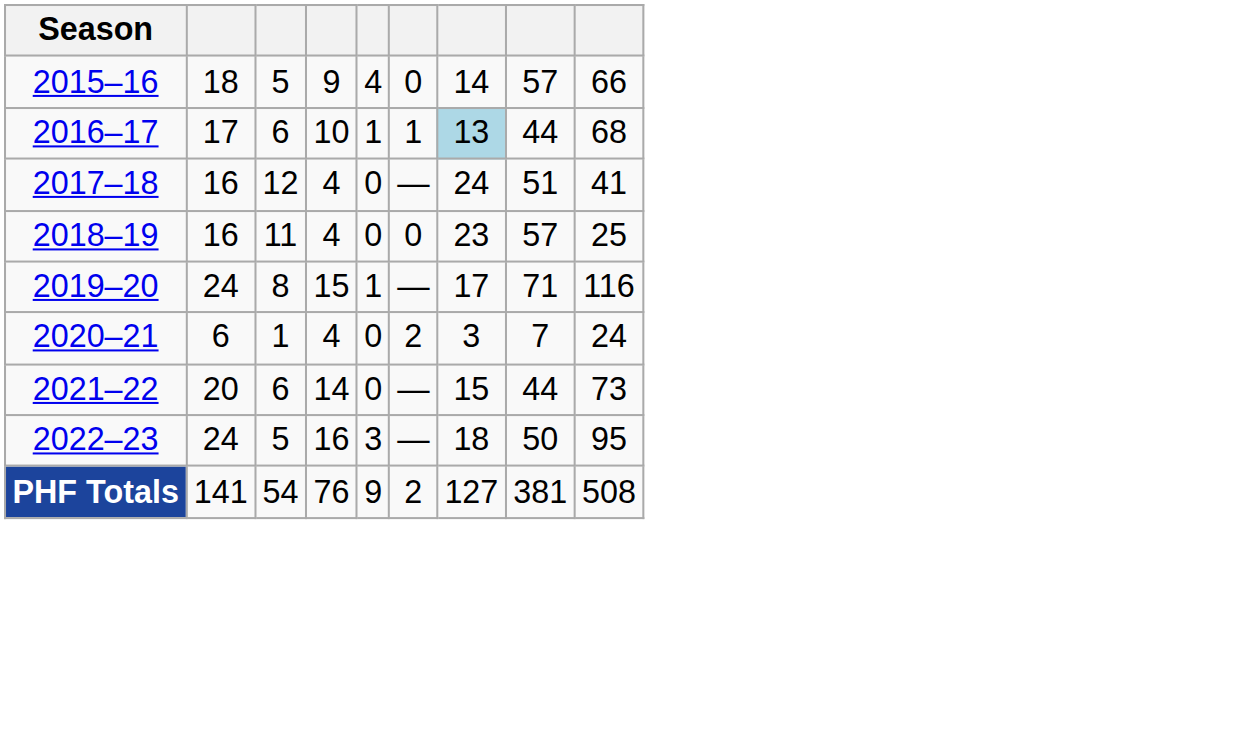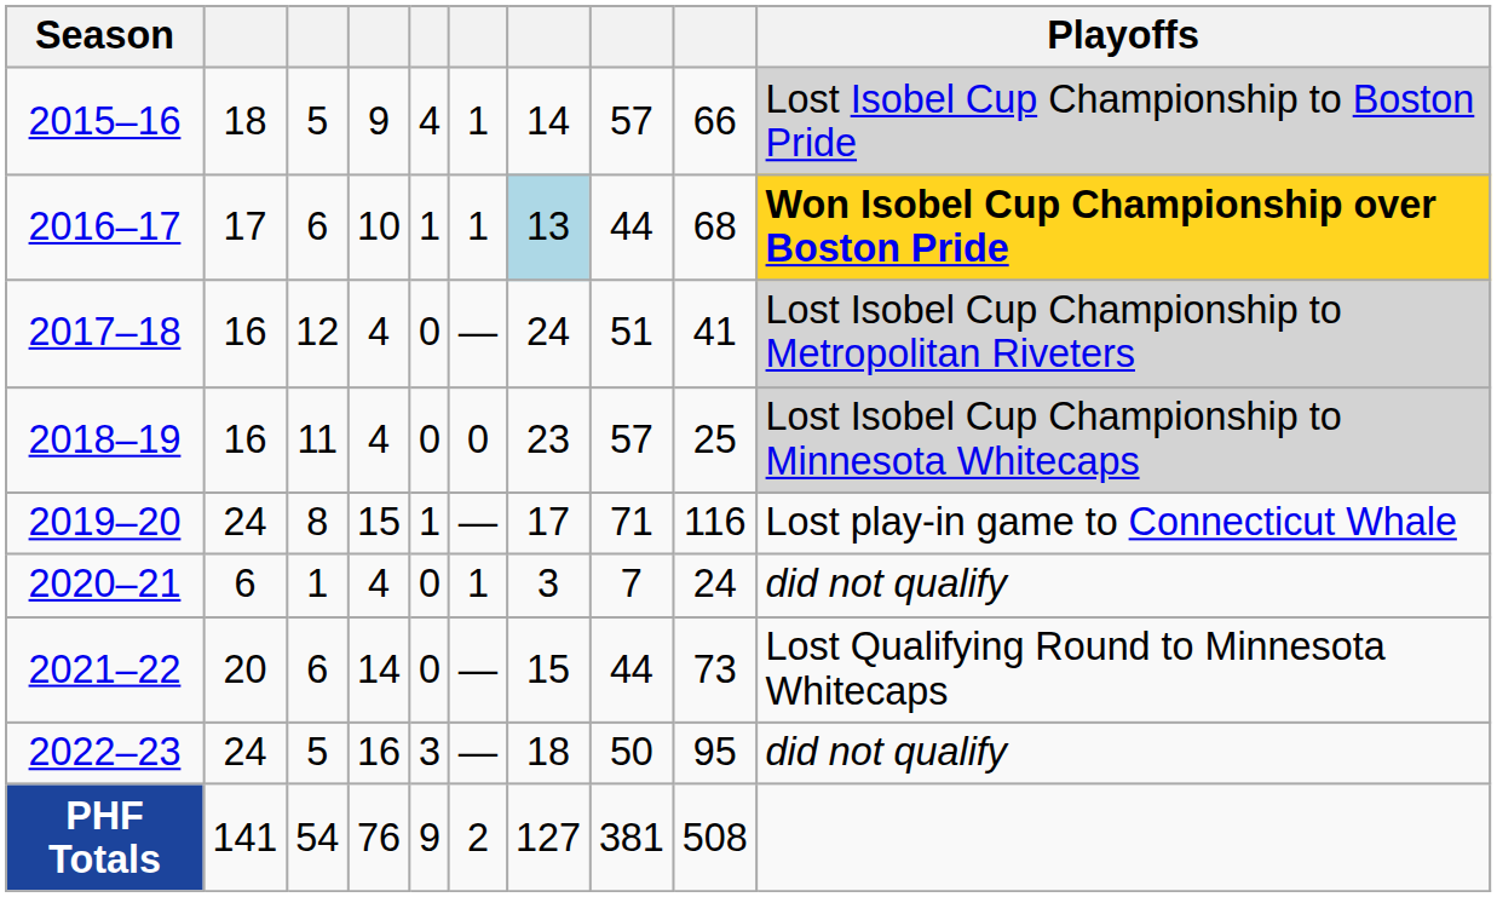 <table class="wikitable" style="text-align:center">
 <tr>
 <th>Season</th>
 <th></th>
 <th></th>
 <th></th>
 <th></th>
 <th></th>
 <th></th>
 <th></th>
 <th></th>
+<th>Playoffs</th>
 </tr>
 <tr>
 <td><a href='#'>2015–16</a></td>
 <td>18</td>
 <td>5</td>
 <td>9</td>
 <td>4</td>
-<td>0</td>
+<td>1</td>
 <td>14</td>
 <td>57</td>
 <td>66</td>
+<td align=left style="background:#D3D3D3">Lost <a href='#'>Isobel Cup</a> Championship to <a href='#'>Boston Pride</a></td>
 </tr>
 <tr>
 <td><a href='#'>2016–17</a></td>
 <td>17</td>
 <td>6</td>
 <td>10</td>
 <td>1</td>
 <td>1</td>
 <td style="background: lightblue;">13</td>
 <td>44</td>
 <td>68</td>
+<td align=left style="background:#FFD420;"><strong>Won Isobel Cup Championship over <a href='#'>Boston Pride</a></strong></td>
 </tr>
 <tr>
 <td><a href='#'>2017–18</a></td>
 <td>16</td>
 <td>12</td>
 <td>4</td>
 <td>0</td>
 <td>—</td>
 <td>24</td>
 <td>51</td>
 <td>41</td>
+<td align=left style="background:#D3D3D3">Lost Isobel Cup Championship to <a href='#'>Metropolitan Riveters</a></td>
 </tr>
 <tr>
 <td><a href='#'>2018–19</a></td>
 <td>16</td>
 <td>11</td>
 <td>4</td>
 <td>0</td>
 <td>0</td>
 <td>23</td>
 <td>57</td>
 <td>25</td>
+<td align=left style="background:#D3D3D3">Lost Isobel Cup Championship to <a href='#'>Minnesota Whitecaps</a></td>
 </tr>
 <tr>
 <td><a href='#'>2019–20</a></td>
 <td>24</td>
 <td>8</td>
 <td>15</td>
 <td>1</td>
 <td>—</td>
 <td>17</td>
 <td>71</td>
 <td>116</td>
+<td align=left>Lost play-in game to <a href='#'>Connecticut Whale</a></td>
 </tr>
 <tr>
 <td><a href='#'>2020–21</a></td>
 <td>6</td>
 <td>1</td>
 <td>4</td>
 <td>0</td>
-<td>2</td>
+<td>1</td>
 <td>3</td>
 <td>7</td>
 <td>24</td>
+<td align=left><em>did not qualify</em></td>
 </tr>
 <tr>
 <td><a href='#'>2021–22</a></td>
 <td>20</td>
 <td>6</td>
 <td>14</td>
 <td>0</td>
 <td>—</td>
 <td>15</td>
 <td>44</td>
 <td>73</td>
+<td align=left>Lost Qualifying Round to Minnesota Whitecaps</td>
 </tr>
 <tr>
 <td><a href='#'>2022–23</a></td>
 <td>24</td>
 <td>5</td>
 <td>16</td>
 <td>3</td>
 <td>—</td>
 <td>18</td>
 <td>50</td>
 <td>95</td>
+<td align=left><em>did not qualify</em></td>
 </tr>
 <tr>
 <td style="background:#1C449C; color:white"><strong>PHF Totals</strong></td>
 <td>141</td>
 <td>54</td>
 <td>76</td>
 <td>9</td>
 <td>2</td>
 <td>127</td>
 <td>381</td>
 <td>508</td>
+<td></td>
 </tr>
 </table>
